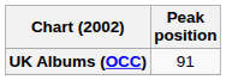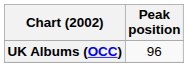 <table class="wikitable sortable plainrowheaders" style="text-align:center;">
 <tr>
 <th>Chart (2002)</th>
 <th>Peak<br>position</th>
 </tr>
 <tr>
 </tr>
 <tr>
 </tr>
 <tr>
 </tr>
 <tr>
 </tr>
 <tr>
 </tr>
 <tr>
 </tr>
 <tr>
 <th scope="row">UK Albums (<a href='#'>OCC</a>)</th>
-<td>91</td>
+<td>96</td>
 </tr>
 <tr>
 </tr>
 </table>
